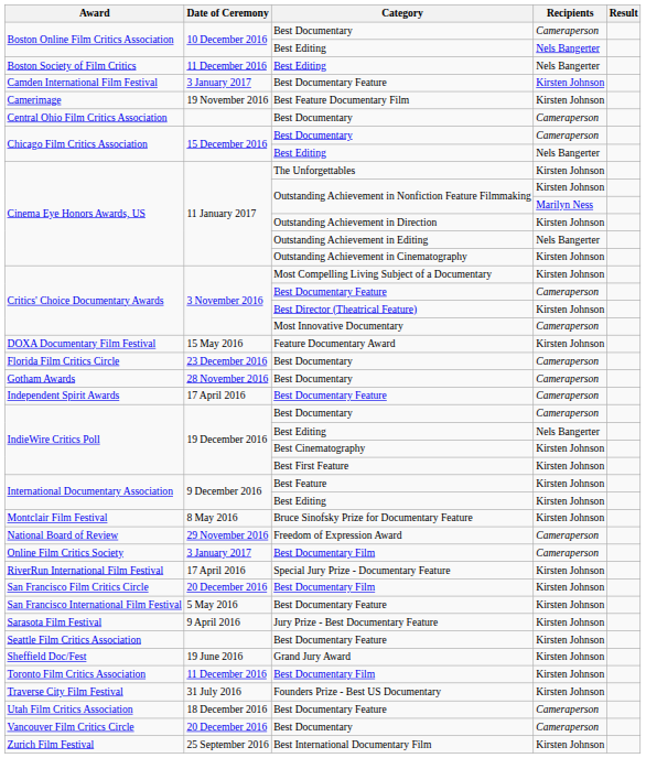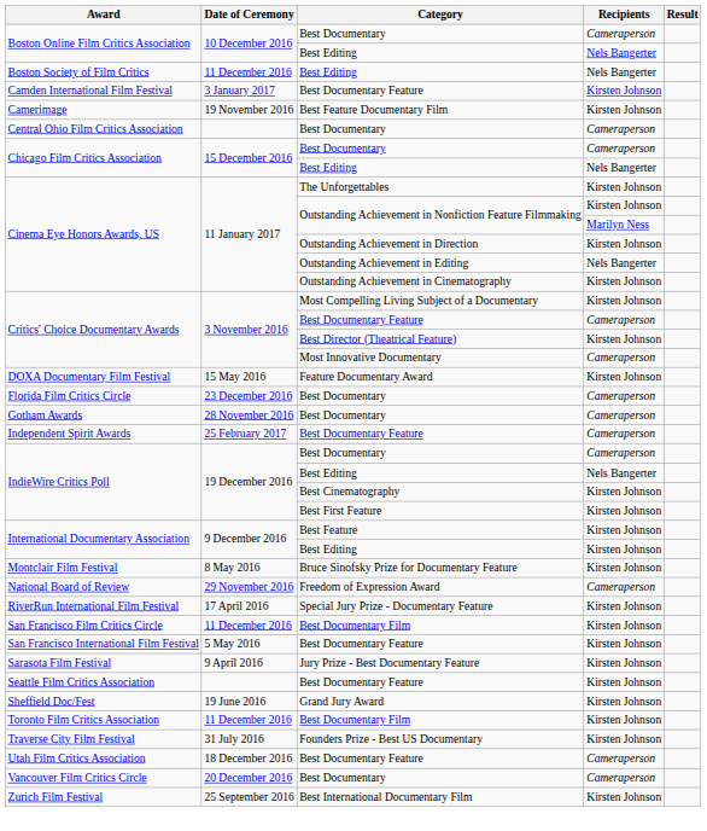 <table class="wikitable" style="font-size: 95%;">
 <tr>
 <th>Award</th>
 <th>Date of Ceremony</th>
 <th>Category</th>
 <th>Recipients</th>
 <th>Result</th>
 </tr>
 <tr>
 <td rowspan=2><a href='#'>Boston Online Film Critics Association</a></td>
 <td rowspan=2><a href='#'>10 December 2016</a></td>
 <td>Best Documentary</td>
 <td><em>Cameraperson</em></td>
 <td></td>
 </tr>
 <tr>
 <td>Best Editing</td>
 <td><a href='#'>Nels Bangerter</a></td>
 <td></td>
 </tr>
 <tr>
 <td><a href='#'>Boston Society of Film Critics</a></td>
 <td><a href='#'>11 December 2016</a></td>
 <td><a href='#'>Best Editing</a></td>
 <td>Nels Bangerter</td>
 <td></td>
 </tr>
 <tr>
 <td><a href='#'>Camden International Film Festival</a></td>
 <td><a href='#'>3 January 2017</a></td>
 <td>Best Documentary Feature</td>
 <td><a href='#'>Kirsten Johnson</a></td>
 <td></td>
 </tr>
 <tr>
 <td><a href='#'>Camerimage</a></td>
 <td>19 November 2016</td>
 <td>Best Feature Documentary Film</td>
 <td>Kirsten Johnson</td>
 <td></td>
 </tr>
 <tr>
 <td><a href='#'>Central Ohio Film Critics Association</a></td>
 <td></td>
 <td>Best Documentary</td>
 <td><em>Cameraperson</em></td>
 <td></td>
 </tr>
 <tr>
 <td rowspan=2><a href='#'>Chicago Film Critics Association</a></td>
 <td rowspan=2><a href='#'>15 December 2016</a></td>
 <td><a href='#'>Best Documentary</a></td>
 <td><em>Cameraperson</em></td>
 <td></td>
 </tr>
 <tr>
 <td><a href='#'>Best Editing</a></td>
 <td>Nels Bangerter</td>
 <td></td>
 </tr>
 <tr>
 <td rowspan=6><a href='#'>Cinema Eye Honors Awards, US</a></td>
 <td rowspan=6>11 January 2017</td>
 <td>The Unforgettables</td>
 <td>Kirsten Johnson</td>
 <td></td>
 </tr>
 <tr>
 <td rowspan=2>Outstanding Achievement in Nonfiction Feature Filmmaking</td>
 <td>Kirsten Johnson</td>
 <td></td>
 </tr>
 <tr>
 <td><a href='#'>Marilyn Ness</a></td>
 <td></td>
 </tr>
 <tr>
 <td>Outstanding Achievement in Direction</td>
 <td>Kirsten Johnson</td>
 <td></td>
 </tr>
 <tr>
 <td>Outstanding Achievement in Editing</td>
 <td>Nels Bangerter</td>
 <td></td>
 </tr>
 <tr>
 <td>Outstanding Achievement in Cinematography</td>
 <td>Kirsten Johnson</td>
 <td></td>
 </tr>
 <tr>
 <td rowspan=4><a href='#'>Critics' Choice Documentary Awards</a></td>
 <td rowspan=4><a href='#'>3 November 2016</a></td>
 <td>Most Compelling Living Subject of a Documentary</td>
 <td>Kirsten Johnson</td>
 <td></td>
 </tr>
 <tr>
 <td><a href='#'>Best Documentary Feature</a></td>
 <td><em>Cameraperson</em></td>
 <td></td>
 </tr>
 <tr>
 <td><a href='#'>Best Director (Theatrical Feature)</a></td>
 <td>Kirsten Johnson</td>
 <td></td>
 </tr>
 <tr>
 <td>Most Innovative Documentary</td>
 <td><em>Cameraperson</em></td>
 <td></td>
 </tr>
 <tr>
 <td><a href='#'>DOXA Documentary Film Festival</a></td>
 <td>15 May 2016</td>
 <td>Feature Documentary Award</td>
 <td>Kirsten Johnson</td>
 <td></td>
 </tr>
 <tr>
 <td><a href='#'>Florida Film Critics Circle</a></td>
 <td><a href='#'>23 December 2016</a></td>
 <td>Best Documentary</td>
 <td><em>Cameraperson</em></td>
 <td></td>
 </tr>
 <tr>
 <td><a href='#'>Gotham Awards</a></td>
 <td><a href='#'>28 November 2016</a></td>
 <td>Best Documentary</td>
 <td><em>Cameraperson</em></td>
 <td></td>
 </tr>
 <tr>
 <td><a href='#'>Independent Spirit Awards</a></td>
-<td>17 April 2016</td>
+<td><a href='#'>25 February 2017</a></td>
 <td><a href='#'>Best Documentary Feature</a></td>
 <td><em>Cameraperson</em></td>
 <td></td>
 </tr>
 <tr>
 <td rowspan=4><a href='#'>IndieWire Critics Poll</a></td>
 <td rowspan=4>19 December 2016</td>
 <td>Best Documentary</td>
 <td><em>Cameraperson</em></td>
 <td></td>
 </tr>
 <tr>
 <td>Best Editing</td>
 <td>Nels Bangerter</td>
 <td></td>
 </tr>
 <tr>
 <td>Best Cinematography</td>
 <td>Kirsten Johnson</td>
 <td></td>
 </tr>
 <tr>
 <td>Best First Feature</td>
 <td>Kirsten Johnson</td>
 <td></td>
 </tr>
 <tr>
 <td rowspan=2><a href='#'>International Documentary Association</a></td>
 <td rowspan=2>9 December 2016</td>
 <td>Best Feature</td>
 <td>Kirsten Johnson</td>
 <td></td>
 </tr>
 <tr>
 <td>Best Editing</td>
 <td>Kirsten Johnson</td>
 <td></td>
 </tr>
 <tr>
 <td><a href='#'>Montclair Film Festival</a></td>
 <td>8 May 2016</td>
 <td>Bruce Sinofsky Prize for Documentary Feature</td>
 <td>Kirsten Johnson</td>
 <td></td>
 </tr>
 <tr>
 <td><a href='#'>National Board of Review</a></td>
 <td><a href='#'>29 November 2016</a></td>
 <td>Freedom of Expression Award</td>
 <td><em>Cameraperson</em></td>
 <td></td>
 </tr>
 <tr>
-<td><a href='#'>Online Film Critics Society</a></td>
-<td><a href='#'>3 January 2017</a></td>
-<td><a href='#'>Best Documentary Film</a></td>
-<td><em>Cameraperson</em></td>
-<td></td>
-</tr>
-<tr>
 <td><a href='#'>RiverRun International Film Festival</a></td>
 <td>17 April 2016</td>
 <td>Special Jury Prize - Documentary Feature</td>
 <td>Kirsten Johnson</td>
 <td></td>
 </tr>
 <tr>
 <td><a href='#'>San Francisco Film Critics Circle</a></td>
-<td><a href='#'>20 December 2016</a></td>
+<td><a href='#'>11 December 2016</a></td>
 <td><a href='#'>Best Documentary Film</a></td>
 <td>Kirsten Johnson</td>
 <td></td>
 </tr>
 <tr>
 <td><a href='#'>San Francisco International Film Festival</a></td>
 <td>5 May 2016</td>
 <td>Best Documentary Feature</td>
 <td>Kirsten Johnson</td>
 <td></td>
 </tr>
 <tr>
 <td><a href='#'>Sarasota Film Festival</a></td>
 <td>9 April 2016</td>
 <td>Jury Prize - Best Documentary Feature</td>
 <td>Kirsten Johnson</td>
 <td></td>
 </tr>
 <tr>
 <td><a href='#'>Seattle Film Critics Association</a></td>
 <td></td>
 <td>Best Documentary Feature</td>
 <td>Kirsten Johnson</td>
 <td></td>
 </tr>
 <tr>
 <td><a href='#'>Sheffield Doc/Fest</a></td>
 <td>19 June 2016</td>
 <td>Grand Jury Award</td>
 <td>Kirsten Johnson</td>
 <td></td>
 </tr>
 <tr>
 <td><a href='#'>Toronto Film Critics Association</a></td>
 <td><a href='#'>11 December 2016</a></td>
 <td><a href='#'>Best Documentary Film</a></td>
 <td>Kirsten Johnson</td>
 <td></td>
 </tr>
 <tr>
 <td><a href='#'>Traverse City Film Festival</a></td>
 <td>31 July 2016</td>
 <td>Founders Prize - Best US Documentary</td>
 <td>Kirsten Johnson</td>
 <td></td>
 </tr>
 <tr>
 <td><a href='#'>Utah Film Critics Association</a></td>
 <td>18 December 2016</td>
 <td>Best Documentary Feature</td>
 <td><em>Cameraperson</em></td>
 <td></td>
 </tr>
 <tr>
 <td><a href='#'>Vancouver Film Critics Circle</a></td>
 <td><a href='#'>20 December 2016</a></td>
 <td>Best Documentary</td>
 <td><em>Cameraperson</em></td>
 <td></td>
 </tr>
 <tr>
 <td><a href='#'>Zurich Film Festival</a></td>
 <td>25 September 2016</td>
 <td>Best International Documentary Film</td>
 <td>Kirsten Johnson</td>
 <td></td>
 </tr>
 </table>
